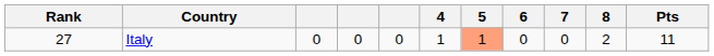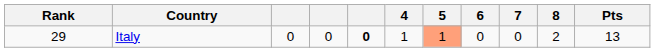 <table class="wikitable"  style="width:55%; font-size:90%; text-align:center;">
 <tr>
 <th>Rank</th>
 <th>Country</th>
 <th></th>
 <th></th>
 <th></th>
 <th>4</th>
 <th>5</th>
 <th>6</th>
 <th>7</th>
 <th>8</th>
 <th>Pts</th>
 </tr>
 <tr>
-<td>27</td>
+<td>29</td>
 <td align=left> <a href='#'>Italy</a></td>
 <td>0</td>
 <td>0</td>
-<td>0</td>
+<td><strong>0</strong></td>
 <td>1</td>
 <td style="background: lightsalmon;">1</td>
 <td>0</td>
 <td>0</td>
 <td>2</td>
-<td>11</td>
+<td>13</td>
 </tr>
 </table>
